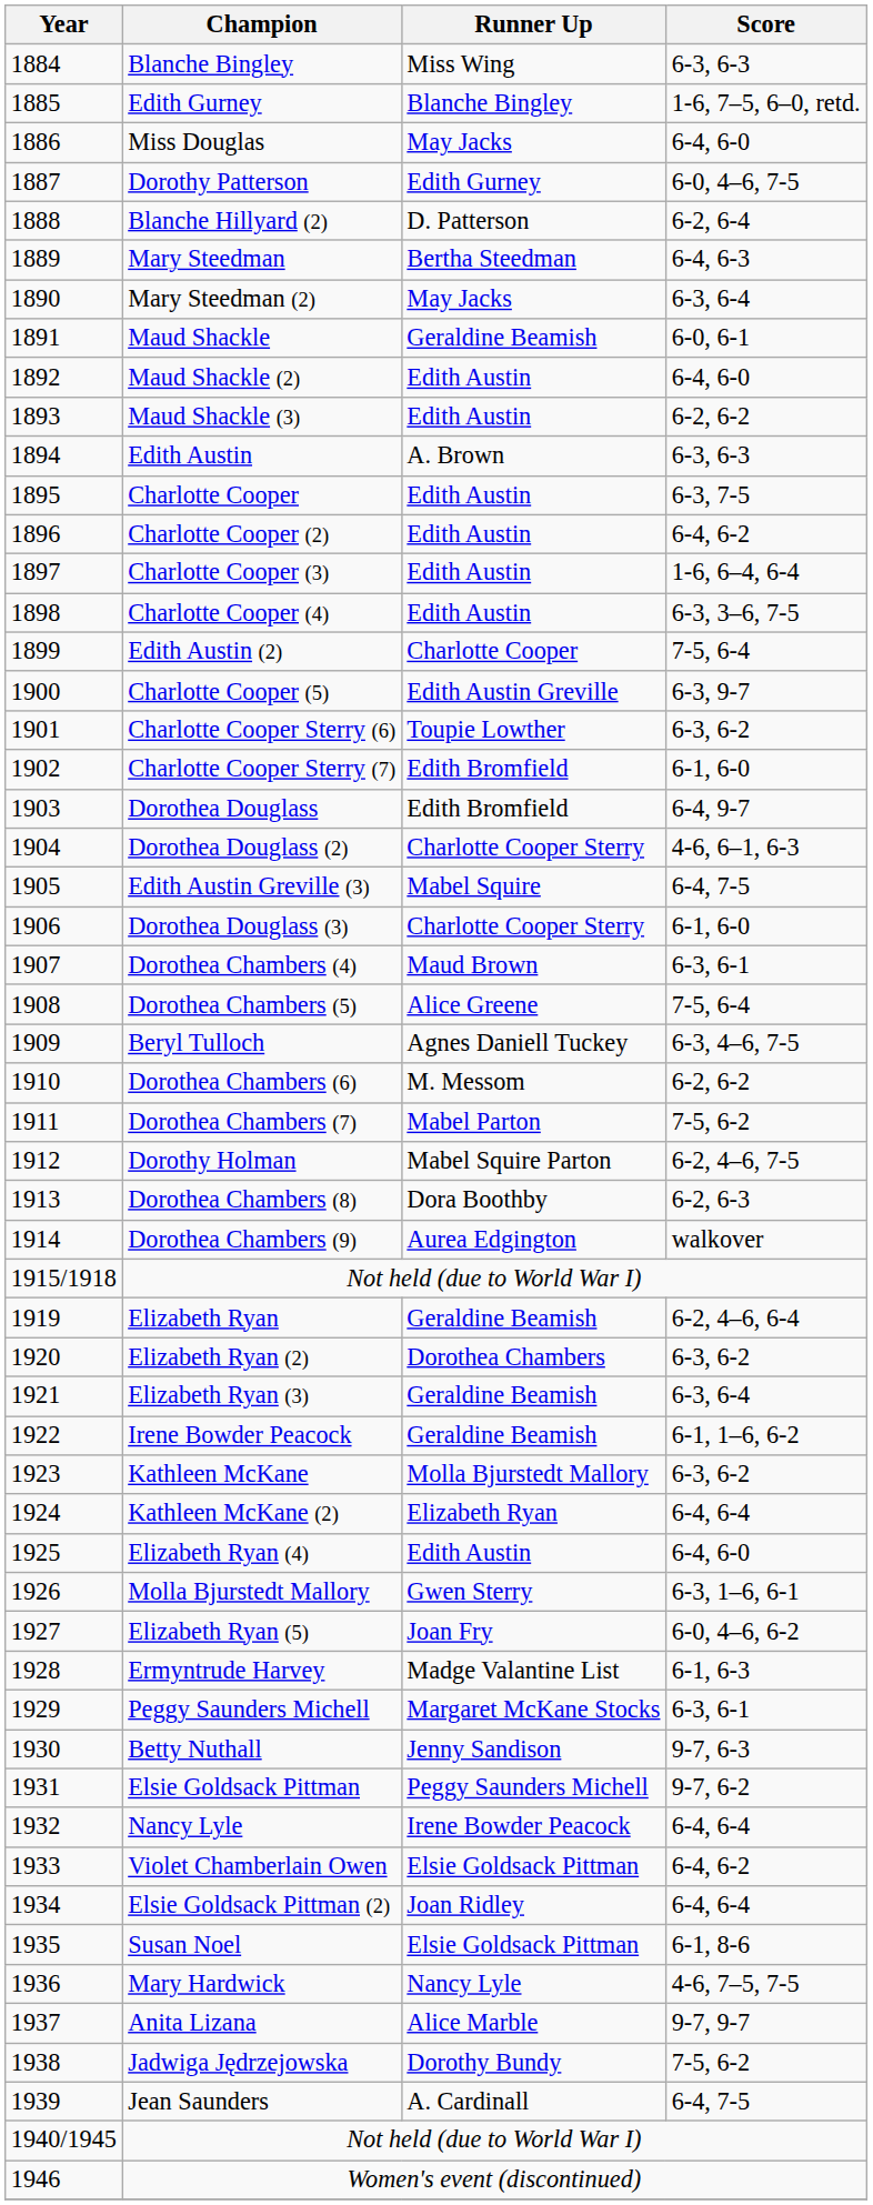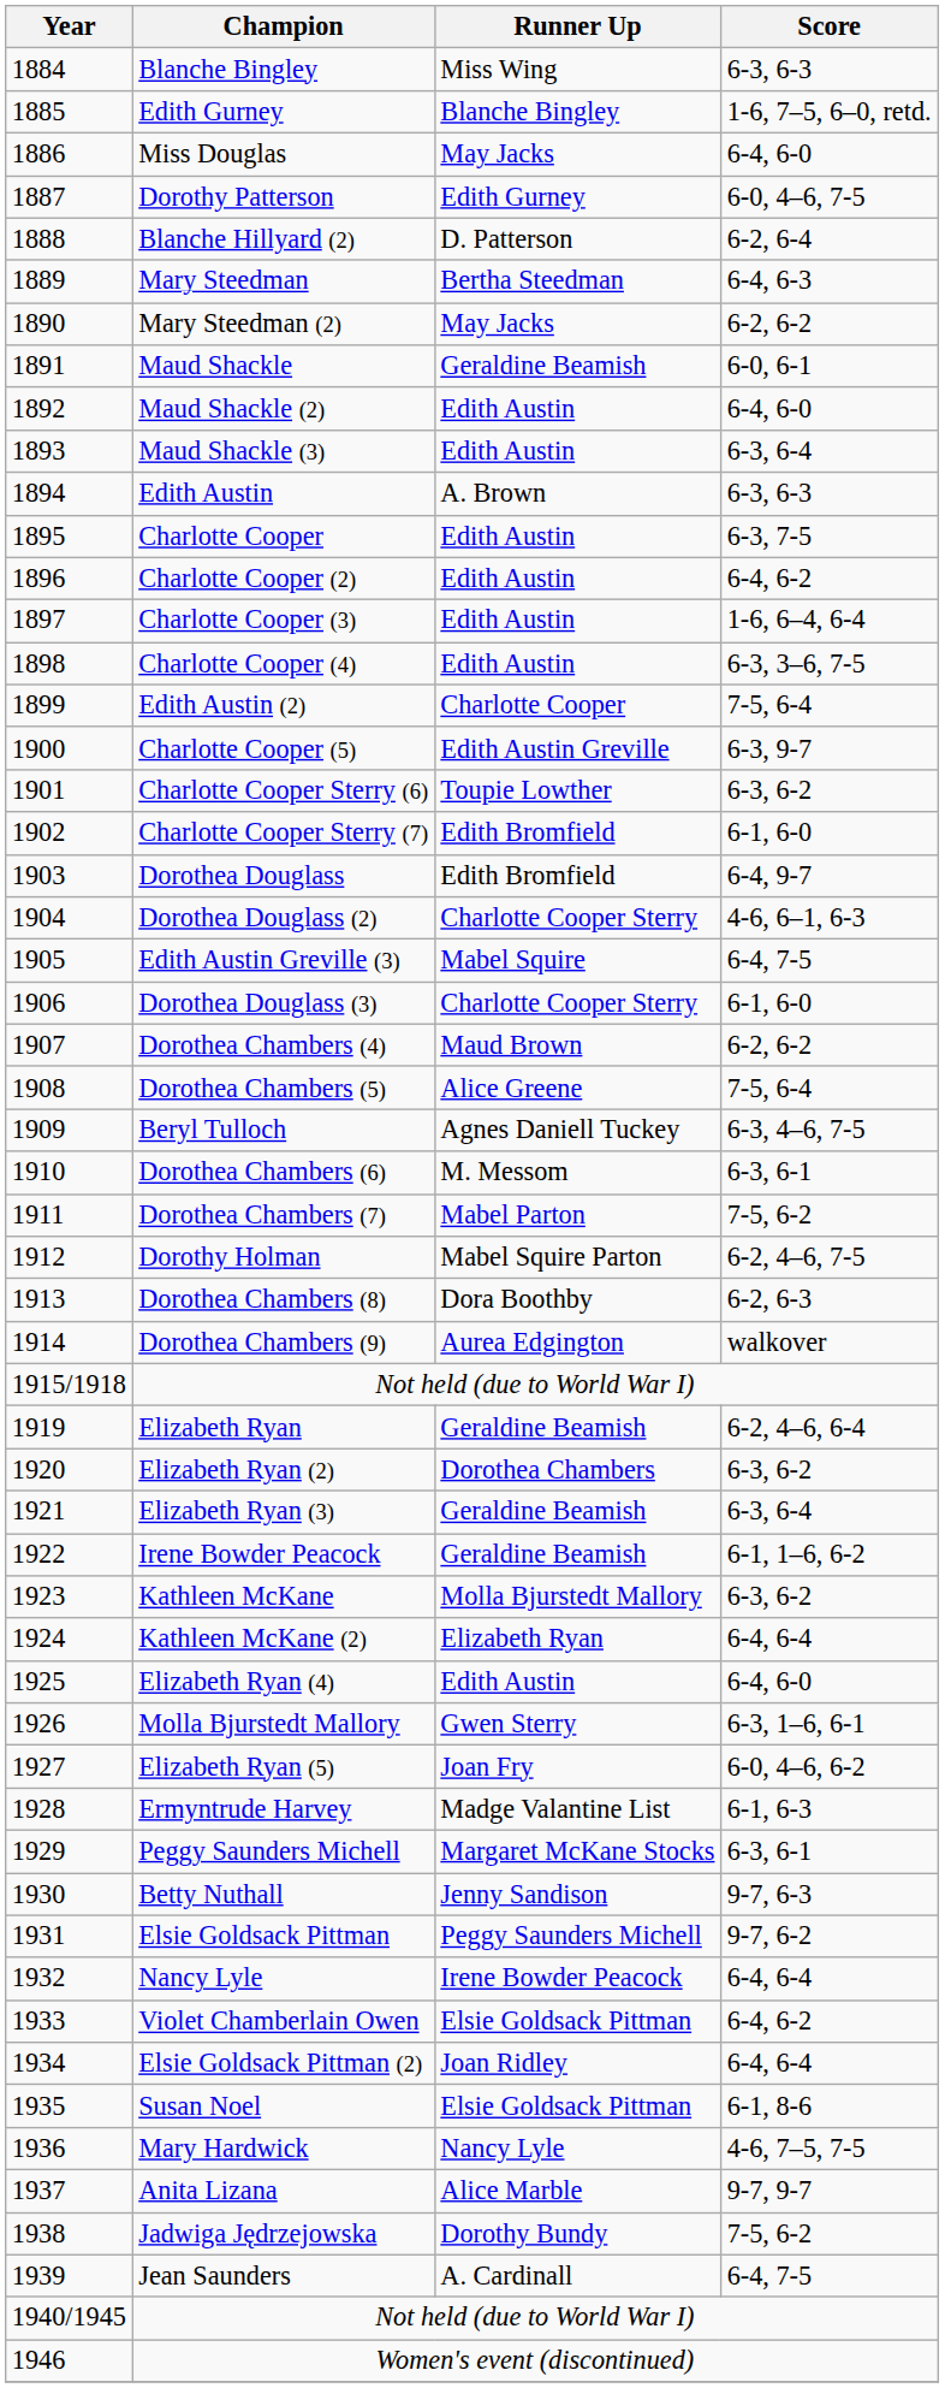 <table class="wikitable sortable">
 <tr>
 <th>Year</th>
 <th>Champion</th>
 <th>Runner Up</th>
 <th>Score</th>
 </tr>
 <tr>
 <td>1884</td>
 <td> <a href='#'>Blanche Bingley</a></td>
 <td> Miss Wing</td>
 <td>6-3, 6-3</td>
 </tr>
 <tr>
 <td>1885</td>
 <td> <a href='#'>Edith Gurney</a></td>
 <td> <a href='#'>Blanche Bingley</a></td>
 <td>1-6, 7–5, 6–0, retd.</td>
 </tr>
 <tr>
 <td>1886</td>
 <td> Miss Douglas</td>
 <td> <a href='#'>May Jacks</a></td>
 <td>6-4, 6-0</td>
 </tr>
 <tr>
 <td>1887</td>
 <td> <a href='#'>Dorothy Patterson</a></td>
 <td> <a href='#'>Edith Gurney</a></td>
 <td>6-0, 4–6, 7-5</td>
 </tr>
 <tr>
 <td>1888</td>
 <td> <a href='#'>Blanche Hillyard</a> <small>(2)</small></td>
 <td> D. Patterson</td>
 <td>6-2, 6-4</td>
 </tr>
 <tr>
 <td>1889</td>
 <td> <a href='#'>Mary Steedman</a></td>
 <td> <a href='#'>Bertha Steedman</a></td>
 <td>6-4, 6-3</td>
 </tr>
 <tr>
 <td>1890</td>
 <td> Mary Steedman <small>(2)</small></td>
 <td> <a href='#'>May Jacks</a></td>
-<td>6-3, 6-4</td>
+<td>6-2, 6-2</td>
 </tr>
 <tr>
 <td>1891</td>
 <td> <a href='#'>Maud Shackle</a></td>
 <td> <a href='#'>Geraldine Beamish</a></td>
 <td>6-0, 6-1</td>
 </tr>
 <tr>
 <td>1892</td>
 <td> <a href='#'>Maud Shackle</a> <small>(2)</small></td>
 <td> <a href='#'>Edith Austin</a></td>
 <td>6-4, 6-0</td>
 </tr>
 <tr>
 <td>1893</td>
 <td> <a href='#'>Maud Shackle</a> <small>(3)</small></td>
 <td> <a href='#'>Edith Austin</a></td>
-<td>6-2, 6-2</td>
+<td>6-3, 6-4</td>
 </tr>
 <tr>
 <td>1894</td>
 <td> <a href='#'>Edith Austin</a></td>
 <td> A. Brown</td>
 <td>6-3, 6-3</td>
 </tr>
 <tr>
 <td>1895</td>
 <td> <a href='#'>Charlotte Cooper</a></td>
 <td> <a href='#'>Edith Austin</a></td>
 <td>6-3, 7-5</td>
 </tr>
 <tr>
 <td>1896</td>
 <td> <a href='#'>Charlotte Cooper</a> <small>(2)</small></td>
 <td> <a href='#'>Edith Austin</a></td>
 <td>6-4, 6-2</td>
 </tr>
 <tr>
 <td>1897</td>
 <td> <a href='#'>Charlotte Cooper</a> <small>(3)</small></td>
 <td> <a href='#'>Edith Austin</a></td>
 <td>1-6, 6–4, 6-4</td>
 </tr>
 <tr>
 <td>1898</td>
 <td> <a href='#'>Charlotte Cooper</a> <small>(4)</small></td>
 <td> <a href='#'>Edith Austin</a></td>
 <td>6-3, 3–6, 7-5</td>
 </tr>
 <tr>
 <td>1899</td>
 <td> <a href='#'>Edith Austin</a> <small>(2)</small></td>
 <td> <a href='#'>Charlotte Cooper</a></td>
 <td>7-5, 6-4</td>
 </tr>
 <tr>
 <td>1900</td>
 <td> <a href='#'>Charlotte Cooper</a> <small>(5)</small></td>
 <td> <a href='#'>Edith Austin Greville</a></td>
 <td>6-3, 9-7</td>
 </tr>
 <tr>
 <td>1901</td>
 <td> <a href='#'>Charlotte Cooper Sterry</a> <small>(6)</small></td>
 <td> <a href='#'>Toupie Lowther</a></td>
 <td>6-3, 6-2</td>
 </tr>
 <tr>
 <td>1902</td>
 <td> <a href='#'>Charlotte Cooper Sterry</a> <small>(7)</small></td>
 <td> <a href='#'>Edith Bromfield</a></td>
 <td>6-1, 6-0</td>
 </tr>
 <tr>
 <td>1903</td>
 <td> <a href='#'>Dorothea Douglass</a></td>
 <td> Edith Bromfield</td>
 <td>6-4, 9-7</td>
 </tr>
 <tr>
 <td>1904</td>
 <td> <a href='#'>Dorothea Douglass</a> <small>(2)</small></td>
 <td> <a href='#'>Charlotte Cooper Sterry</a></td>
 <td>4-6, 6–1, 6-3</td>
 </tr>
 <tr>
 <td>1905</td>
 <td> <a href='#'>Edith Austin Greville</a> <small>(3)</small></td>
 <td> <a href='#'>Mabel Squire</a></td>
 <td>6-4, 7-5</td>
 </tr>
 <tr>
 <td>1906</td>
 <td> <a href='#'>Dorothea Douglass</a> <small>(3)</small></td>
 <td> <a href='#'>Charlotte Cooper Sterry</a></td>
 <td>6-1, 6-0</td>
 </tr>
 <tr>
 <td>1907</td>
 <td> <a href='#'>Dorothea Chambers</a> <small>(4)</small></td>
 <td> <a href='#'>Maud Brown</a></td>
-<td>6-3, 6-1</td>
+<td>6-2, 6-2</td>
 </tr>
 <tr>
 <td>1908</td>
 <td> <a href='#'>Dorothea Chambers</a> <small>(5)</small></td>
 <td> <a href='#'>Alice Greene</a></td>
 <td>7-5, 6-4</td>
 </tr>
 <tr>
 <td>1909</td>
 <td> <a href='#'>Beryl Tulloch</a></td>
 <td> Agnes Daniell Tuckey</td>
 <td>6-3, 4–6, 7-5</td>
 </tr>
 <tr>
 <td>1910</td>
 <td> <a href='#'>Dorothea Chambers</a> <small>(6)</small></td>
 <td> M. Messom</td>
-<td>6-2, 6-2</td>
+<td>6-3, 6-1</td>
 </tr>
 <tr>
 <td>1911</td>
 <td> <a href='#'>Dorothea Chambers</a> <small>(7)</small></td>
 <td> <a href='#'>Mabel Parton</a></td>
 <td>7-5, 6-2</td>
 </tr>
 <tr>
 <td>1912</td>
 <td> <a href='#'>Dorothy Holman</a></td>
 <td> Mabel Squire Parton</td>
 <td>6-2, 4–6, 7-5</td>
 </tr>
 <tr>
 <td>1913</td>
 <td> <a href='#'>Dorothea Chambers</a> <small>(8)</small></td>
 <td> Dora Boothby</td>
 <td>6-2, 6-3</td>
 </tr>
 <tr>
 <td>1914</td>
 <td> <a href='#'>Dorothea Chambers</a> <small>(9)</small></td>
 <td> <a href='#'>Aurea Edgington</a></td>
 <td>walkover</td>
 </tr>
 <tr>
 <td>1915/1918</td>
 <td colspan=4 align=center><em>Not held (due to World War I)</em></td>
 </tr>
 <tr>
 <td>1919</td>
 <td> <a href='#'>Elizabeth Ryan</a></td>
 <td> <a href='#'>Geraldine Beamish</a></td>
 <td>6-2, 4–6, 6-4</td>
 </tr>
 <tr>
 <td>1920</td>
 <td> <a href='#'>Elizabeth Ryan</a> <small>(2)</small></td>
 <td> <a href='#'>Dorothea Chambers</a></td>
 <td>6-3, 6-2</td>
 </tr>
 <tr>
 <td>1921</td>
 <td> <a href='#'>Elizabeth Ryan</a> <small>(3)</small></td>
 <td> <a href='#'>Geraldine Beamish</a></td>
 <td>6-3, 6-4</td>
 </tr>
 <tr>
 <td>1922</td>
 <td> <a href='#'>Irene Bowder Peacock</a></td>
 <td> <a href='#'>Geraldine Beamish</a></td>
 <td>6-1, 1–6, 6-2</td>
 </tr>
 <tr>
 <td>1923</td>
 <td> <a href='#'>Kathleen McKane</a></td>
 <td> <a href='#'>Molla Bjurstedt Mallory</a></td>
 <td>6-3, 6-2</td>
 </tr>
 <tr>
 <td>1924</td>
 <td> <a href='#'>Kathleen McKane</a> <small>(2)</small></td>
 <td> <a href='#'>Elizabeth Ryan</a></td>
 <td>6-4, 6-4</td>
 </tr>
 <tr>
 <td>1925</td>
 <td> <a href='#'>Elizabeth Ryan</a> <small>(4)</small></td>
 <td> <a href='#'>Edith Austin</a></td>
 <td>6-4, 6-0</td>
 </tr>
 <tr>
 <td>1926</td>
 <td> <a href='#'>Molla Bjurstedt Mallory</a></td>
 <td> <a href='#'>Gwen Sterry</a></td>
 <td>6-3, 1–6, 6-1</td>
 </tr>
 <tr>
 <td>1927</td>
 <td> <a href='#'>Elizabeth Ryan</a> <small>(5)</small></td>
 <td> <a href='#'>Joan Fry</a></td>
 <td>6-0, 4–6, 6-2</td>
 </tr>
 <tr>
 <td>1928</td>
 <td> <a href='#'>Ermyntrude Harvey</a></td>
 <td> Madge Valantine List</td>
 <td>6-1, 6-3</td>
 </tr>
 <tr>
 <td>1929</td>
 <td> <a href='#'>Peggy Saunders Michell</a></td>
 <td> <a href='#'>Margaret McKane Stocks</a></td>
 <td>6-3, 6-1</td>
 </tr>
 <tr>
 <td>1930</td>
 <td> <a href='#'>Betty Nuthall</a></td>
 <td> <a href='#'>Jenny Sandison</a></td>
 <td>9-7, 6-3</td>
 </tr>
 <tr>
 <td>1931</td>
 <td> <a href='#'>Elsie Goldsack Pittman</a></td>
 <td> <a href='#'>Peggy Saunders Michell</a></td>
 <td>9-7, 6-2</td>
 </tr>
 <tr>
 <td>1932</td>
 <td> <a href='#'>Nancy Lyle</a></td>
 <td> <a href='#'>Irene Bowder Peacock</a></td>
 <td>6-4, 6-4</td>
 </tr>
 <tr>
 <td>1933</td>
 <td> <a href='#'>Violet Chamberlain Owen</a></td>
 <td> <a href='#'>Elsie Goldsack Pittman</a></td>
 <td>6-4, 6-2</td>
 </tr>
 <tr>
 <td>1934</td>
 <td> <a href='#'>Elsie Goldsack Pittman</a> <small>(2)</small></td>
 <td> <a href='#'>Joan Ridley</a></td>
 <td>6-4, 6-4</td>
 </tr>
 <tr>
 <td>1935</td>
 <td> <a href='#'>Susan Noel</a></td>
 <td> <a href='#'>Elsie Goldsack Pittman</a></td>
 <td>6-1, 8-6</td>
 </tr>
 <tr>
 <td>1936</td>
 <td> <a href='#'>Mary Hardwick</a></td>
 <td> <a href='#'>Nancy Lyle</a></td>
 <td>4-6, 7–5, 7-5</td>
 </tr>
 <tr>
 <td>1937</td>
 <td> <a href='#'>Anita Lizana</a></td>
 <td> <a href='#'>Alice Marble</a></td>
 <td>9-7, 9-7</td>
 </tr>
 <tr>
 <td>1938</td>
 <td> <a href='#'>Jadwiga Jędrzejowska</a></td>
 <td> <a href='#'>Dorothy Bundy</a></td>
 <td>7-5, 6-2</td>
 </tr>
 <tr>
 <td>1939</td>
 <td> Jean Saunders</td>
 <td> A. Cardinall</td>
 <td>6-4, 7-5</td>
 </tr>
 <tr>
 <td>1940/1945</td>
 <td colspan=5 align=center><em>Not held (due to World War I)</em></td>
 </tr>
 <tr>
 <td>1946</td>
 <td colspan=5 align=center><em>Women's event (discontinued)</em></td>
 </tr>
 <tr>
 </tr>
 </table>
